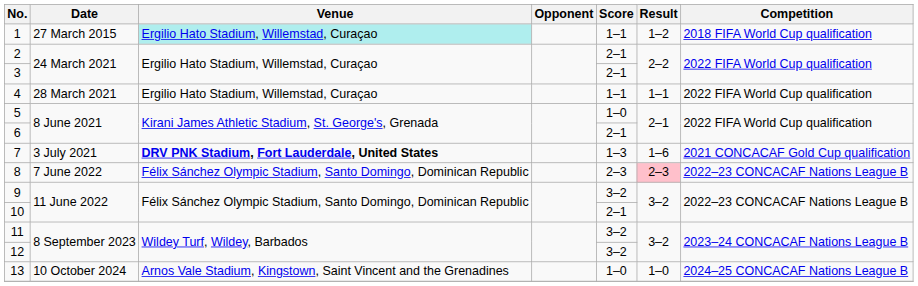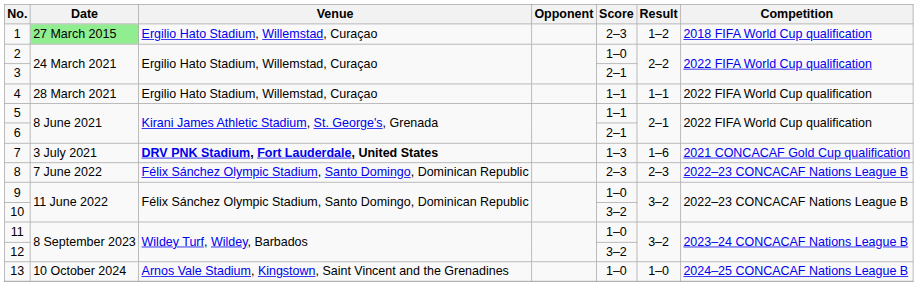 <table class="wikitable sortable">
 <tr>
 <th scope="col">No.</th>
 <th scope="col">Date</th>
 <th scope="col">Venue</th>
 <th scope="col">Opponent</th>
 <th scope="col">Score</th>
 <th scope="col">Result</th>
 <th scope="col">Competition</th>
 </tr>
 <tr>
 <td style="text-align:center">1</td>
-<td>27 March 2015</td>
-<td style="background: paleturquoise;"><a href='#'>Ergilio Hato Stadium</a>, <a href='#'>Willemstad</a>, Curaçao</td>
+<td style="background: lightgreen;">27 March 2015</td>
+<td><a href='#'>Ergilio Hato Stadium</a>, <a href='#'>Willemstad</a>, Curaçao</td>
 <td></td>
-<td style="text-align:center">1–1</td>
+<td style="text-align:center">2–3</td>
 <td style="text-align:center">1–2</td>
 <td><a href='#'>2018 FIFA World Cup qualification</a></td>
 </tr>
 <tr>
 <td style="text-align:center">2</td>
 <td rowspan="2">24 March 2021</td>
 <td rowspan="2">Ergilio Hato Stadium, Willemstad, Curaçao</td>
 <td rowspan="2"></td>
-<td style="text-align:center">2–1</td>
+<td style="text-align:center">1–0</td>
 <td rowspan="2" style="text-align:center">2–2</td>
 <td rowspan="2"><a href='#'>2022 FIFA World Cup qualification</a></td>
 </tr>
 <tr>
 <td style="text-align:center">3</td>
 <td style="text-align:center">2–1</td>
 </tr>
 <tr>
 <td style="text-align:center">4</td>
 <td>28 March 2021</td>
 <td>Ergilio Hato Stadium, Willemstad, Curaçao</td>
 <td></td>
 <td style="text-align:center">1–1</td>
 <td style="text-align:center">1–1</td>
 <td>2022 FIFA World Cup qualification</td>
 </tr>
 <tr>
 <td style="text-align:center">5</td>
 <td rowspan="2">8 June 2021</td>
 <td rowspan="2"><a href='#'>Kirani James Athletic Stadium</a>, <a href='#'>St. George's</a>, Grenada</td>
 <td rowspan="2"></td>
-<td style="text-align:center">1–0</td>
+<td style="text-align:center">1–1</td>
 <td align=center rowspan="2">2–1</td>
 <td rowspan="2">2022 FIFA World Cup qualification</td>
 </tr>
 <tr>
 <td style="text-align:center">6</td>
 <td style="text-align:center">2–1</td>
 </tr>
 <tr>
 <td style="text-align:center">7</td>
 <td>3 July 2021</td>
 <td><strong><a href='#'>DRV PNK Stadium</a>, <a href='#'>Fort Lauderdale</a>, United States</strong></td>
 <td></td>
 <td style="text-align:center">1–3</td>
 <td style="text-align:center">1–6</td>
 <td><a href='#'>2021 CONCACAF Gold Cup qualification</a></td>
 </tr>
 <tr>
 <td style="text-align:center">8</td>
 <td>7 June 2022</td>
 <td><a href='#'>Félix Sánchez Olympic Stadium</a>, <a href='#'>Santo Domingo</a>, Dominican Republic</td>
 <td></td>
 <td style="text-align:center">2–3</td>
-<td style="background: pink; text-align:center">2–3</td>
+<td style="text-align:center">2–3</td>
 <td><a href='#'>2022–23 CONCACAF Nations League B</a></td>
 </tr>
 <tr>
 <td style="text-align:center">9</td>
 <td rowspan="2">11 June 2022</td>
 <td rowspan="2">Félix Sánchez Olympic Stadium, Santo Domingo, Dominican Republic</td>
 <td rowspan="2"></td>
-<td style="text-align:center">3–2</td>
+<td style="text-align:center">1–0</td>
 <td align=center rowspan="2">3–2</td>
 <td rowspan="2">2022–23 CONCACAF Nations League B</td>
 </tr>
 <tr>
 <td style="text-align:center">10</td>
-<td style="text-align:center">2–1</td>
+<td style="text-align:center">3–2</td>
 </tr>
 <tr>
 <td style="text-align:center">11</td>
 <td rowspan="2">8 September 2023</td>
 <td rowspan="2"><a href='#'>Wildey Turf</a>, <a href='#'>Wildey</a>, Barbados</td>
 <td rowspan="2"></td>
-<td style="text-align:center">3–2</td>
+<td style="text-align:center">1–0</td>
 <td align=center rowspan="2">3–2</td>
 <td rowspan="2"><a href='#'>2023–24 CONCACAF Nations League B</a></td>
 </tr>
 <tr>
 <td style="text-align:center">12</td>
 <td style="text-align:center">3–2</td>
 </tr>
 <tr>
 <td style="text-align:center">13</td>
 <td>10 October 2024</td>
 <td><a href='#'>Arnos Vale Stadium</a>, <a href='#'>Kingstown</a>, Saint Vincent and the Grenadines</td>
 <td></td>
 <td style="text-align:center">1–0</td>
 <td style="text-align:center">1–0</td>
 <td><a href='#'>2024–25 CONCACAF Nations League B</a></td>
 </tr>
 <tr>
 </tr>
 </table>
